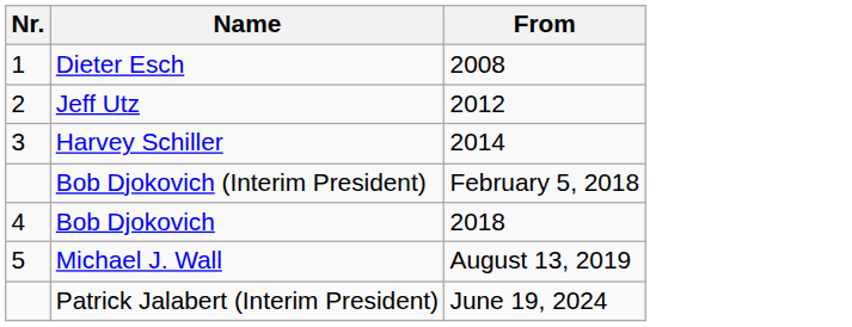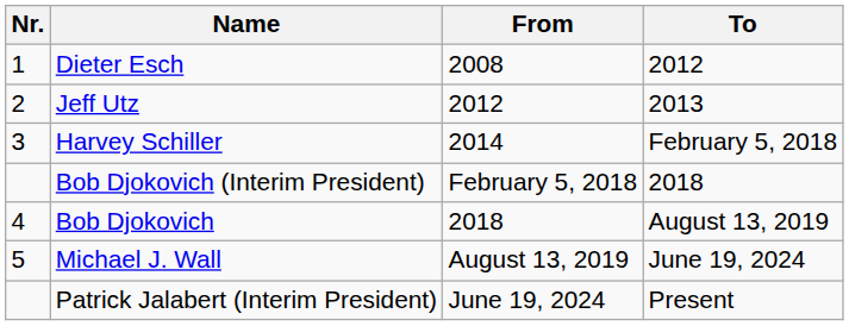 <table class="wikitable">
 <tr>
 <th>Nr.</th>
 <th>Name</th>
 <th>From</th>
+<th>To</th>
 </tr>
 <tr>
 <td>1</td>
 <td><a href='#'>Dieter Esch</a></td>
 <td>2008</td>
+<td>2012</td>
 </tr>
 <tr>
 <td>2</td>
 <td><a href='#'>Jeff Utz</a></td>
 <td>2012</td>
+<td>2013</td>
 </tr>
 <tr>
 <td>3</td>
 <td><a href='#'>Harvey Schiller</a></td>
 <td>2014</td>
+<td>February 5, 2018</td>
 </tr>
 <tr>
 <td></td>
 <td><a href='#'>Bob Djokovich</a> (Interim President)</td>
 <td>February 5, 2018</td>
+<td>2018</td>
 </tr>
 <tr>
 <td>4</td>
 <td><a href='#'>Bob Djokovich</a></td>
 <td>2018</td>
+<td>August 13, 2019</td>
 </tr>
 <tr>
 <td>5</td>
 <td><a href='#'>Michael J. Wall</a></td>
 <td>August 13, 2019</td>
+<td>June 19, 2024</td>
 </tr>
 <tr>
 <td></td>
 <td>Patrick Jalabert (Interim President)</td>
 <td>June 19, 2024</td>
+<td>Present</td>
 </tr>
 </table>
